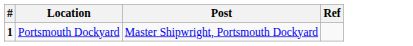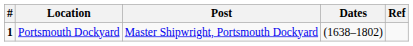 <table class="wikitable">
 <tr>
 <th>#</th>
 <th>Location</th>
 <th>Post</th>
+<th>Dates</th>
 <th>Ref</th>
 </tr>
 <tr>
 <td><strong>1</strong></td>
 <td><a href='#'>Portsmouth Dockyard</a></td>
 <td><a href='#'>Master Shipwright, Portsmouth Dockyard</a></td>
+<td>(1638–1802)</td>
 <td></td>
 </tr>
 </table>
